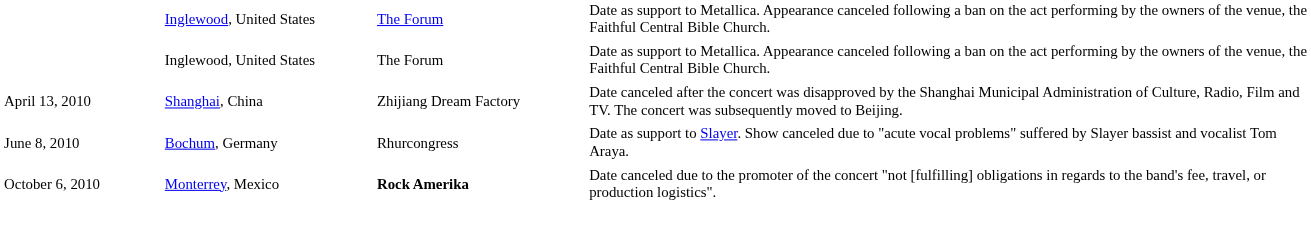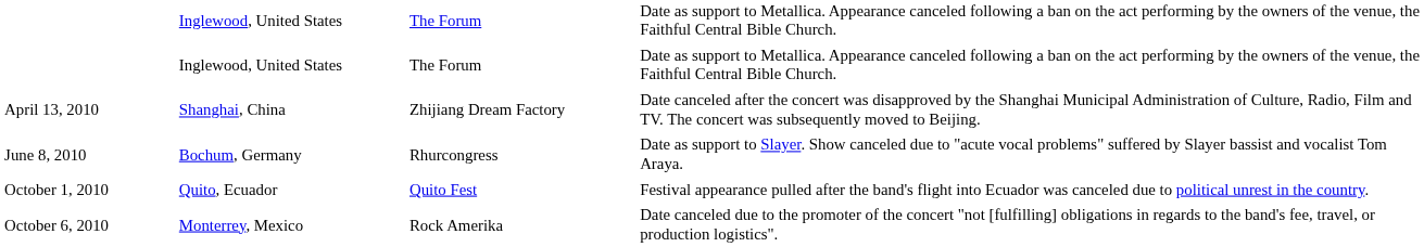 <table cellpadding="2" style="border:0 solid darkgrey; font-size:90%">
 <tr>
 <th style="width:150px;"></th>
 <th style="width:200px;"></th>
 <th style="width:200px;"></th>
 <th style="width:700px;"></th>
 </tr>
 <tr border="0">
 </tr>
 <tr>
 <td></td>
 <td><a href='#'>Inglewood</a>, United States</td>
 <td><a href='#'>The Forum</a></td>
 <td>Date as support to Metallica. Appearance canceled following a ban on the act performing by the owners of the venue, the Faithful Central Bible Church.</td>
 </tr>
 <tr>
 <td></td>
 <td>Inglewood, United States</td>
 <td>The Forum</td>
 <td>Date as support to Metallica. Appearance canceled following a ban on the act performing by the owners of the venue, the Faithful Central Bible Church.</td>
 </tr>
 <tr>
 <td>April 13, 2010</td>
 <td><a href='#'>Shanghai</a>, China</td>
 <td>Zhijiang Dream Factory</td>
 <td>Date canceled after the concert was disapproved by the Shanghai Municipal Administration of Culture, Radio, Film and TV. The concert was subsequently moved to Beijing.</td>
 </tr>
 <tr>
 <td>June 8, 2010</td>
 <td><a href='#'>Bochum</a>, Germany</td>
 <td>Rhurcongress</td>
 <td>Date as support to <a href='#'>Slayer</a>. Show canceled due to "acute vocal problems" suffered by Slayer bassist and vocalist Tom Araya.</td>
 </tr>
 <tr>
+<td>October 1, 2010</td>
+<td><a href='#'>Quito</a>, Ecuador</td>
+<td><a href='#'>Quito Fest</a></td>
+<td>Festival appearance pulled after the band's flight into Ecuador was canceled due to <a href='#'>political unrest in the country</a>.</td>
+</tr>
+<tr>
 <td>October 6, 2010</td>
 <td><a href='#'>Monterrey</a>, Mexico</td>
-<td><strong>Rock Amerika</strong></td>
+<td>Rock Amerika</td>
 <td>Date canceled due to the promoter of the concert "not [fulfilling] obligations in regards to the band's fee, travel, or production logistics".</td>
 </tr>
 </table>
